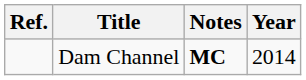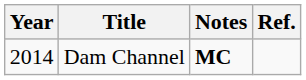 <table class="wikitable">
 <tr>
-<th>Ref.</th>
+<th>Year</th>
 <th>Title</th>
 <th>Notes</th>
-<th>Year</th>
+<th>Ref.</th>
 </tr>
 <tr>
-<td></td>
+<td>2014</td>
 <td>Dam Channel</td>
 <td><strong>MC</strong></td>
-<td>2014</td>
+<td></td>
 </tr>
 </table>
